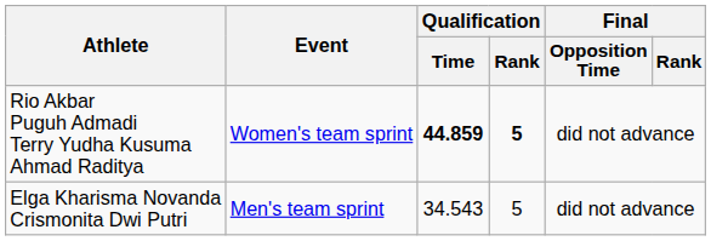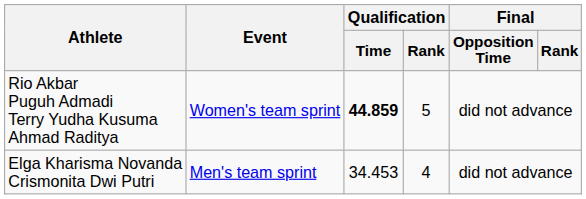 <table class=wikitable style=font-size:90%;text-align:center>
 <tr>
 <th rowspan="2">Athlete</th>
 <th rowspan="2">Event</th>
 <th colspan=2>Qualification</th>
 <th colspan=2>Final</th>
 </tr>
 <tr style="font-size:95%">
 <th>Time</th>
 <th>Rank</th>
 <th>Opposition<br>Time</th>
 <th>Rank</th>
 </tr>
 <tr>
 <td align=left>Rio Akbar<br>Puguh Admadi<br>Terry Yudha Kusuma<br>Ahmad Raditya</td>
 <td align=left><a href='#'>Women's team sprint</a></td>
 <td><strong>44.859</strong></td>
-<td><strong>5</strong></td>
+<td>5</td>
 <td colspan=2>did not advance</td>
 </tr>
 <tr>
 <td align=left>Elga Kharisma Novanda<br>Crismonita Dwi Putri</td>
 <td align=left><a href='#'>Men's team sprint</a></td>
-<td>34.543</td>
-<td>5</td>
+<td>34.453</td>
+<td>4</td>
 <td colspan=2>did not advance</td>
 </tr>
 </table>
